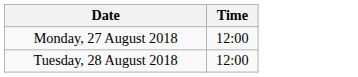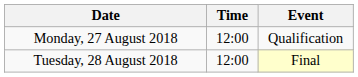 <table class = "wikitable" style="text-align:center;">
 <tr>
 <th width=220>Date</th>
 <th width=50>Time</th>
+<th width=100>Event</th>
 </tr>
 <tr>
 <td>Monday, 27 August 2018</td>
 <td>12:00</td>
+<td>Qualification</td>
 </tr>
 <tr>
 <td>Tuesday, 28 August 2018</td>
 <td>12:00</td>
+<td bgcolor=ffffcc>Final</td>
 </tr>
 </table>
